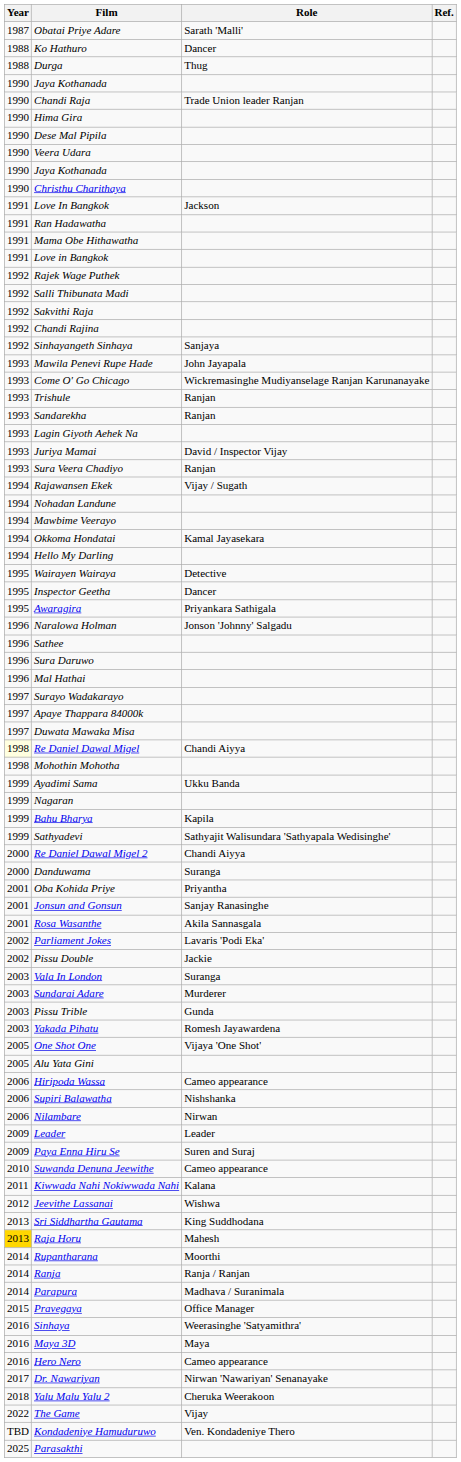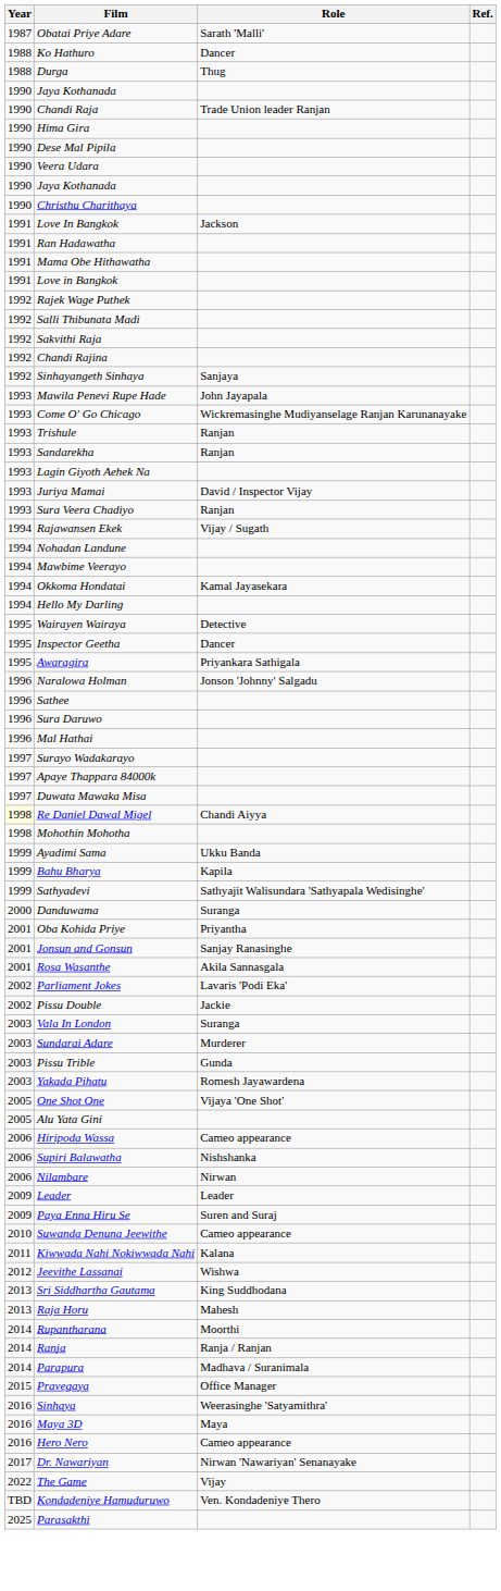 <table class="wikitable">
 <tr>
 <th>Year</th>
 <th>Film</th>
 <th>Role</th>
 <th>Ref.</th>
 </tr>
 <tr>
 <td>1987</td>
 <td><em>Obatai Priye Adare</em></td>
 <td>Sarath 'Malli'</td>
 <td></td>
 </tr>
 <tr>
 <td>1988</td>
 <td><em>Ko Hathuro</em></td>
 <td>Dancer</td>
 <td></td>
 </tr>
 <tr>
 <td>1988</td>
 <td><em>Durga</em></td>
 <td>Thug</td>
 <td></td>
 </tr>
 <tr>
 <td>1990</td>
 <td><em>Jaya Kothanada</em></td>
 <td></td>
 <td></td>
 </tr>
 <tr>
 <td>1990</td>
 <td><em>Chandi Raja</em></td>
 <td>Trade Union leader Ranjan</td>
 <td></td>
 </tr>
 <tr>
 <td>1990</td>
 <td><em>Hima Gira</em></td>
 <td></td>
 <td></td>
 </tr>
 <tr>
 <td>1990</td>
 <td><em>Dese Mal Pipila</em></td>
 <td></td>
 <td></td>
 </tr>
 <tr>
 <td>1990</td>
 <td><em>Veera Udara</em></td>
 <td></td>
 <td></td>
 </tr>
 <tr>
 <td>1990</td>
 <td><em>Jaya Kothanada</em></td>
 <td></td>
 <td></td>
 </tr>
 <tr>
 <td>1990</td>
 <td><em><a href='#'>Christhu Charithaya</a></em></td>
 <td></td>
 <td></td>
 </tr>
 <tr>
 <td>1991</td>
 <td><em>Love In Bangkok</em></td>
 <td>Jackson</td>
 <td></td>
 </tr>
 <tr>
 <td>1991</td>
 <td><em>Ran Hadawatha</em></td>
 <td></td>
 <td></td>
 </tr>
 <tr>
 <td>1991</td>
 <td><em>Mama Obe Hithawatha</em></td>
 <td></td>
 <td></td>
 </tr>
 <tr>
 <td>1991</td>
 <td><em>Love in Bangkok</em></td>
 <td></td>
 <td></td>
 </tr>
 <tr>
 <td>1992</td>
 <td><em>Rajek Wage Puthek</em></td>
 <td></td>
 <td></td>
 </tr>
 <tr>
 <td>1992</td>
 <td><em>Salli Thibunata Madi</em></td>
 <td></td>
 <td></td>
 </tr>
 <tr>
 <td>1992</td>
 <td><em>Sakvithi Raja</em></td>
 <td></td>
 <td></td>
 </tr>
 <tr>
 <td>1992</td>
 <td><em>Chandi Rajina</em></td>
 <td></td>
 <td></td>
 </tr>
 <tr>
 <td>1992</td>
 <td><em>Sinhayangeth Sinhaya</em></td>
 <td>Sanjaya</td>
 <td></td>
 </tr>
 <tr>
 <td>1993</td>
 <td><em>Mawila Penevi Rupe Hade</em></td>
 <td>John Jayapala</td>
 <td></td>
 </tr>
 <tr>
 <td>1993</td>
 <td><em>Come O' Go Chicago</em></td>
 <td>Wickremasinghe Mudiyanselage Ranjan Karunanayake</td>
 <td></td>
 </tr>
 <tr>
 <td>1993</td>
 <td><em>Trishule</em></td>
 <td>Ranjan</td>
 <td></td>
 </tr>
 <tr>
 <td>1993</td>
 <td><em>Sandarekha</em></td>
 <td>Ranjan</td>
 <td></td>
 </tr>
 <tr>
 <td>1993</td>
 <td><em>Lagin Giyoth Aehek Na</em></td>
 <td></td>
 <td></td>
 </tr>
 <tr>
 <td>1993</td>
 <td><em>Juriya Mamai</em></td>
 <td>David / Inspector Vijay</td>
 <td></td>
 </tr>
 <tr>
 <td>1993</td>
 <td><em>Sura Veera Chadiyo</em></td>
 <td>Ranjan</td>
 <td></td>
 </tr>
 <tr>
 <td>1994</td>
 <td><em>Rajawansen Ekek</em></td>
 <td>Vijay / Sugath</td>
 <td></td>
 </tr>
 <tr>
 <td>1994</td>
 <td><em>Nohadan Landune</em></td>
 <td></td>
 <td></td>
 </tr>
 <tr>
 <td>1994</td>
 <td><em>Mawbime Veerayo</em></td>
 <td></td>
 <td></td>
 </tr>
 <tr>
 <td>1994</td>
 <td><em>Okkoma Hondatai</em></td>
 <td>Kamal Jayasekara</td>
 <td></td>
 </tr>
 <tr>
 <td>1994</td>
 <td><em>Hello My Darling</em></td>
 <td></td>
 <td></td>
 </tr>
 <tr>
 <td>1995</td>
 <td><em>Wairayen Wairaya</em></td>
 <td>Detective</td>
 <td></td>
 </tr>
 <tr>
 <td>1995</td>
 <td><em>Inspector Geetha</em></td>
 <td>Dancer</td>
 <td></td>
 </tr>
 <tr>
 <td>1995</td>
 <td><em><a href='#'>Awaragira</a></em></td>
 <td>Priyankara Sathigala</td>
 <td></td>
 </tr>
 <tr>
 <td>1996</td>
 <td><em>Naralowa Holman</em></td>
 <td>Jonson 'Johnny' Salgadu</td>
 <td></td>
 </tr>
 <tr>
 <td>1996</td>
 <td><em>Sathee</em></td>
 <td></td>
 <td></td>
 </tr>
 <tr>
 <td>1996</td>
 <td><em>Sura Daruwo</em></td>
 <td></td>
 <td></td>
 </tr>
 <tr>
 <td>1996</td>
 <td><em>Mal Hathai</em></td>
 <td></td>
 <td></td>
 </tr>
 <tr>
 <td>1997</td>
 <td><em>Surayo Wadakarayo</em></td>
 <td></td>
 <td></td>
 </tr>
 <tr>
 <td>1997</td>
 <td><em>Apaye Thappara 84000k</em></td>
 <td></td>
 <td></td>
 </tr>
 <tr>
 <td>1997</td>
 <td><em>Duwata Mawaka Misa</em></td>
 <td></td>
 <td></td>
 </tr>
 <tr>
 <td style="background: lightyellow;">1998</td>
 <td><em><a href='#'>Re Daniel Dawal Migel</a></em></td>
 <td>Chandi Aiyya</td>
 <td></td>
 </tr>
 <tr>
 <td>1998</td>
 <td><em>Mohothin Mohotha</em></td>
 <td></td>
 <td></td>
 </tr>
 <tr>
 <td>1999</td>
 <td><em>Ayadimi Sama</em></td>
 <td>Ukku Banda</td>
 <td></td>
 </tr>
 <tr>
 <td>1999</td>
-<td><em>Nagaran</em></td>
-<td></td>
-<td></td>
-</tr>
-<tr>
-<td>1999</td>
 <td><em><a href='#'>Bahu Bharya</a></em></td>
 <td>Kapila</td>
 <td></td>
 </tr>
 <tr>
 <td>1999</td>
 <td><em>Sathyadevi</em></td>
 <td>Sathyajit Walisundara 'Sathyapala Wedisinghe'</td>
-<td></td>
-</tr>
-<tr>
-<td>2000</td>
-<td><em><a href='#'>Re Daniel Dawal Migel 2</a></em></td>
-<td>Chandi Aiyya</td>
 <td></td>
 </tr>
 <tr>
 <td>2000</td>
 <td><em>Danduwama</em></td>
 <td>Suranga</td>
 <td></td>
 </tr>
 <tr>
 <td>2001</td>
 <td><em>Oba Kohida Priye</em></td>
 <td>Priyantha</td>
 <td></td>
 </tr>
 <tr>
 <td>2001</td>
 <td><em><a href='#'>Jonsun and Gonsun</a></em></td>
 <td>Sanjay Ranasinghe</td>
 <td></td>
 </tr>
 <tr>
 <td>2001</td>
 <td><em><a href='#'>Rosa Wasanthe</a></em></td>
 <td>Akila Sannasgala</td>
 <td></td>
 </tr>
 <tr>
 <td>2002</td>
 <td><em><a href='#'>Parliament Jokes</a></em></td>
 <td>Lavaris 'Podi Eka'</td>
 <td></td>
 </tr>
 <tr>
 <td>2002</td>
 <td><em>Pissu Double</em></td>
 <td>Jackie</td>
 <td></td>
 </tr>
 <tr>
 <td>2003</td>
 <td><em><a href='#'>Vala In London</a></em></td>
 <td>Suranga</td>
 <td></td>
 </tr>
 <tr>
 <td>2003</td>
 <td><em><a href='#'>Sundarai Adare</a></em></td>
 <td>Murderer</td>
 <td></td>
 </tr>
 <tr>
 <td>2003</td>
 <td><em>Pissu Trible</em></td>
 <td>Gunda</td>
 <td></td>
 </tr>
 <tr>
 <td>2003</td>
 <td><em><a href='#'>Yakada Pihatu</a></em></td>
 <td>Romesh Jayawardena</td>
 <td></td>
 </tr>
 <tr>
 <td>2005</td>
 <td><em><a href='#'>One Shot One</a></em></td>
 <td>Vijaya 'One Shot'</td>
 <td></td>
 </tr>
 <tr>
 <td>2005</td>
 <td><em>Alu Yata Gini</em></td>
 <td></td>
 <td></td>
 </tr>
 <tr>
 <td>2006</td>
 <td><em><a href='#'>Hiripoda Wassa</a></em></td>
 <td>Cameo appearance</td>
 <td></td>
 </tr>
 <tr>
 <td>2006</td>
 <td><em><a href='#'>Supiri Balawatha</a></em></td>
 <td>Nishshanka</td>
 <td></td>
 </tr>
 <tr>
 <td>2006</td>
 <td><em><a href='#'>Nilambare</a></em></td>
 <td>Nirwan</td>
 <td></td>
 </tr>
 <tr>
 <td>2009</td>
 <td><em><a href='#'>Leader</a></em></td>
 <td>Leader</td>
 <td></td>
 </tr>
 <tr>
 <td>2009</td>
 <td><em><a href='#'>Paya Enna Hiru Se</a></em></td>
 <td>Suren and Suraj</td>
 <td></td>
 </tr>
 <tr>
 <td>2010</td>
 <td><em><a href='#'>Suwanda Denuna Jeewithe</a></em></td>
 <td>Cameo appearance</td>
 <td></td>
 </tr>
 <tr>
 <td>2011</td>
 <td><em><a href='#'>Kiwwada Nahi Nokiwwada Nahi</a></em></td>
 <td>Kalana</td>
 <td></td>
 </tr>
 <tr>
 <td>2012</td>
 <td><em><a href='#'>Jeevithe Lassanai</a></em></td>
 <td>Wishwa</td>
 <td></td>
 </tr>
 <tr>
 <td>2013</td>
 <td><em><a href='#'>Sri Siddhartha Gautama</a></em></td>
 <td>King Suddhodana</td>
 <td></td>
 </tr>
 <tr>
-<td style="background: gold;">2013</td>
+<td>2013</td>
 <td><em><a href='#'>Raja Horu</a></em></td>
 <td>Mahesh</td>
 <td></td>
 </tr>
 <tr>
 <td>2014</td>
 <td><em><a href='#'>Rupantharana</a></em></td>
 <td>Moorthi</td>
 <td></td>
 </tr>
 <tr>
 <td>2014</td>
 <td><em><a href='#'>Ranja</a></em></td>
 <td>Ranja / Ranjan</td>
 <td></td>
 </tr>
 <tr>
 <td>2014</td>
 <td><em><a href='#'>Parapura</a></em></td>
 <td>Madhava / Suranimala</td>
 <td></td>
 </tr>
 <tr>
 <td>2015</td>
 <td><em><a href='#'>Pravegaya</a></em></td>
 <td>Office Manager</td>
 <td></td>
 </tr>
 <tr>
 <td>2016</td>
 <td><em><a href='#'>Sinhaya</a></em></td>
 <td>Weerasinghe 'Satyamithra'</td>
 <td></td>
 </tr>
 <tr>
 <td>2016</td>
 <td><em><a href='#'>Maya 3D</a></em></td>
 <td>Maya</td>
 <td></td>
 </tr>
 <tr>
 <td>2016</td>
 <td><em><a href='#'>Hero Nero</a></em></td>
 <td>Cameo appearance</td>
 <td></td>
 </tr>
 <tr>
 <td>2017</td>
 <td><em><a href='#'>Dr. Nawariyan</a></em></td>
 <td>Nirwan 'Nawariyan' Senanayake</td>
 <td></td>
 </tr>
 <tr>
-<td>2018</td>
-<td><em><a href='#'>Yalu Malu Yalu 2</a></em></td>
-<td>Cheruka Weerakoon</td>
-<td></td>
-</tr>
-<tr>
 <td>2022</td>
 <td><em><a href='#'>The Game</a></em></td>
 <td>Vijay</td>
 <td></td>
 </tr>
 <tr>
 <td>TBD</td>
 <td><em><a href='#'>Kondadeniye Hamuduruwo</a></em></td>
 <td>Ven. Kondadeniye Thero</td>
 <td></td>
 </tr>
 <tr>
 <td>2025</td>
 <td><em><a href='#'>Parasakthi</a></em></td>
 <td></td>
 <td></td>
 </tr>
 </table>
